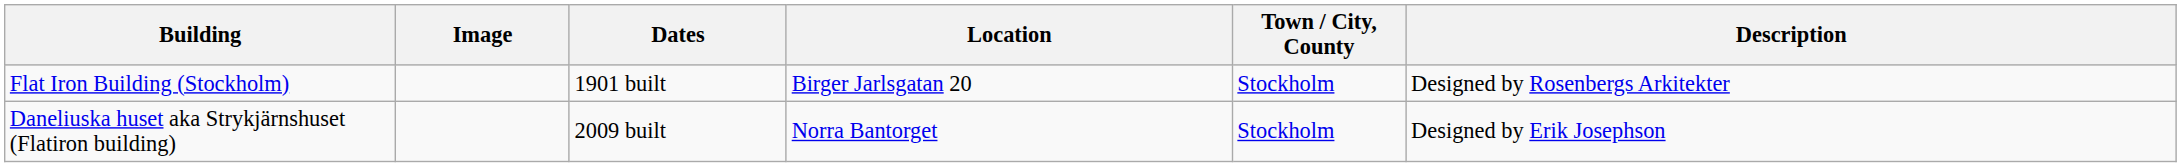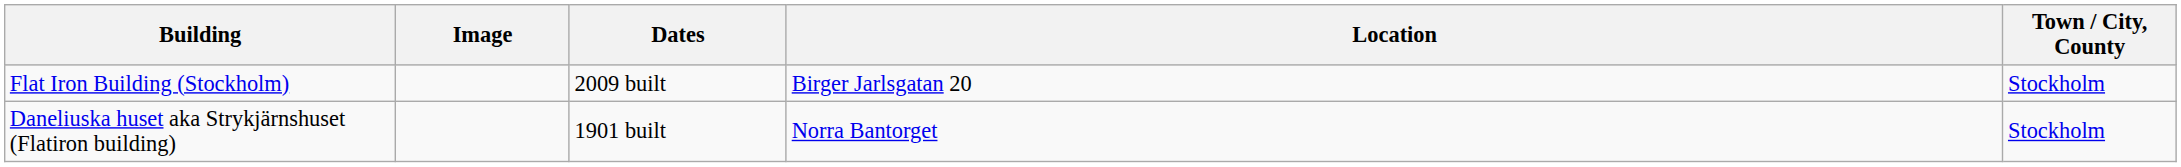 <table class="wikitable sortable" style="width:98%">
 <tr>
 <th width = 18%><strong>Building</strong></th>
 <th width = 8% class="unsortable"><strong>Image</strong></th>
 <th width = 10%><strong>Dates</strong></th>
 <th><strong>Location</strong></th>
 <th width = 8%><strong>Town / City, County</strong></th>
-<th class="unsortable"><strong>Description</strong></th>
 </tr>
 <tr>
 <td><a href='#'>Flat Iron Building (Stockholm)</a></td>
 <td></td>
-<td>1901 built</td>
+<td>2009 built</td>
 <td><a href='#'>Birger Jarlsgatan</a> 20<br></td>
 <td><a href='#'>Stockholm</a></td>
-<td>Designed by <a href='#'>Rosenbergs Arkitekter</a></td>
 </tr>
 <tr>
 <td><a href='#'>Daneliuska huset</a> aka Strykjärnshuset (Flatiron building)</td>
 <td></td>
-<td>2009 built</td>
+<td>1901 built</td>
 <td><a href='#'>Norra Bantorget</a><br></td>
 <td><a href='#'>Stockholm</a></td>
-<td>Designed by <a href='#'>Erik Josephson</a></td>
 </tr>
 </table>
